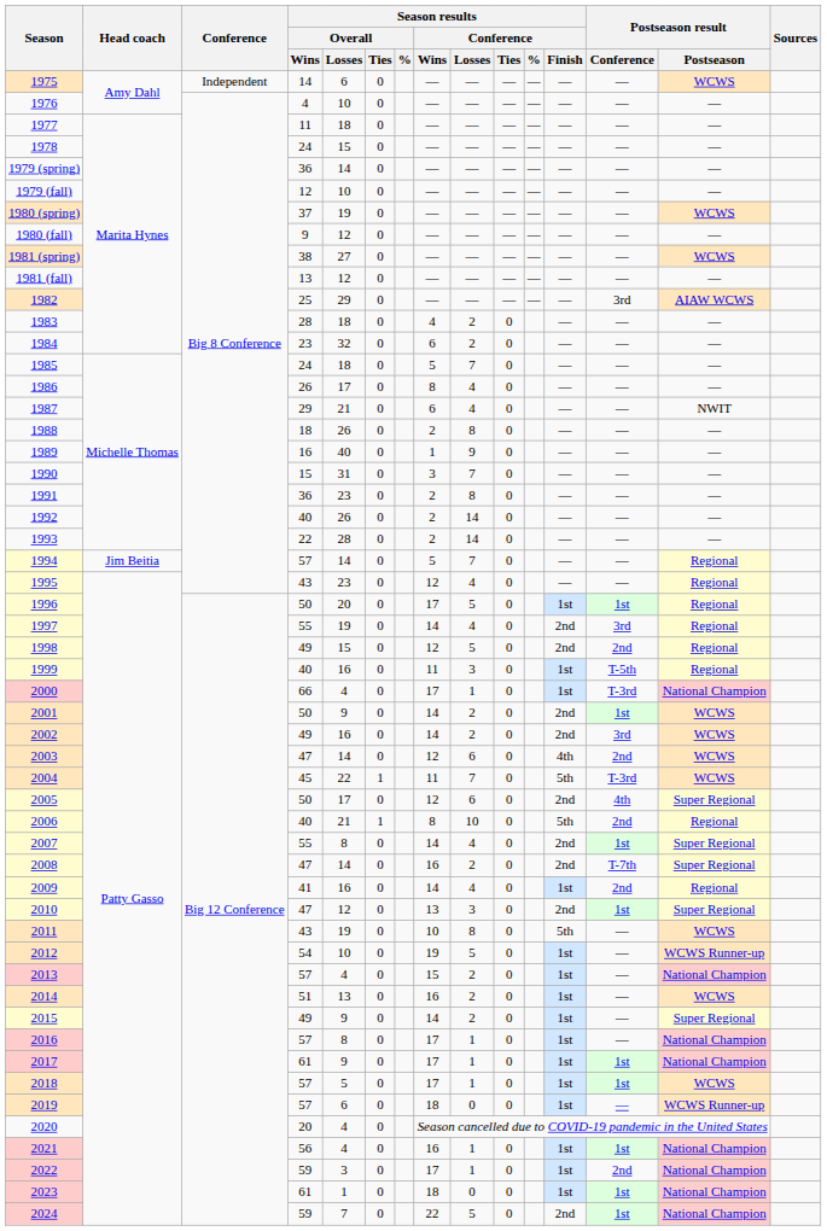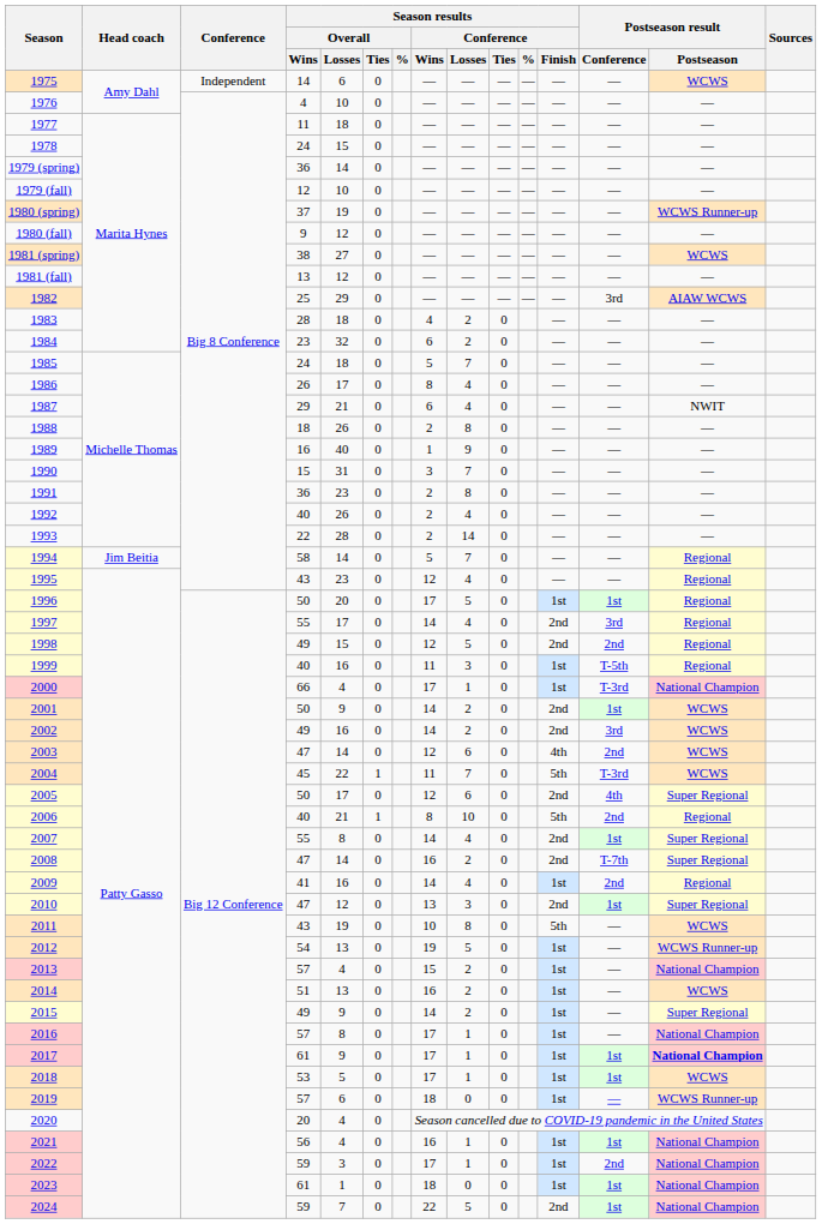 <table class="wikitable" style="font-size: 95%; text-align:center;">
 <tr>
 <th rowspan="3">Season</th>
 <th rowspan="3">Head coach</th>
 <th rowspan="3">Conference</th>
 <th colspan="9">Season results</th>
 <th colspan="2" rowspan="2">Postseason result<br></th>
 <th rowspan="3">Sources</th>
 </tr>
 <tr>
 <th colspan="4">Overall</th>
 <th colspan="5">Conference</th>
 </tr>
 <tr>
 <th>Wins</th>
 <th>Losses</th>
 <th>Ties</th>
 <th>%</th>
 <th>Wins</th>
 <th>Losses</th>
 <th>Ties</th>
 <th>%</th>
 <th>Finish</th>
 <th>Conference</th>
 <th>Postseason</th>
 </tr>
 <tr>
 <td bgcolor=FFE6BD><a href='#'>1975</a></td>
 <td rowspan=2><a href='#'>Amy Dahl</a></td>
 <td>Independent</td>
 <td>14</td>
 <td>6</td>
 <td>0</td>
 <td></td>
 <td>—</td>
 <td>—</td>
 <td>—</td>
 <td>—</td>
 <td>—</td>
 <td>—</td>
 <td bgcolor=FFE6BD><a href='#'>WCWS</a></td>
 <td></td>
 </tr>
 <tr>
 <td><a href='#'>1976</a></td>
 <td rowspan=23><a href='#'>Big 8 Conference</a></td>
 <td>4</td>
 <td>10</td>
 <td>0</td>
 <td></td>
 <td>—</td>
 <td>—</td>
 <td>—</td>
 <td>—</td>
 <td>—</td>
 <td>—</td>
 <td>—</td>
 <td></td>
 </tr>
 <tr>
 <td><a href='#'>1977</a></td>
 <td rowspan=11><a href='#'>Marita Hynes</a></td>
 <td>11</td>
 <td>18</td>
 <td>0</td>
 <td></td>
 <td>—</td>
 <td>—</td>
 <td>—</td>
 <td>—</td>
 <td>—</td>
 <td>—</td>
 <td>—</td>
 <td></td>
 </tr>
 <tr>
 <td><a href='#'>1978</a></td>
 <td>24</td>
 <td>15</td>
 <td>0</td>
 <td></td>
 <td>—</td>
 <td>—</td>
 <td>—</td>
 <td>—</td>
 <td>—</td>
 <td>—</td>
 <td>—</td>
 <td></td>
 </tr>
 <tr>
 <td><a href='#'>1979 (spring)</a></td>
 <td>36</td>
 <td>14</td>
 <td>0</td>
 <td></td>
 <td>—</td>
 <td>—</td>
 <td>—</td>
 <td>—</td>
 <td>—</td>
 <td>—</td>
 <td>—</td>
 <td></td>
 </tr>
 <tr>
 <td><a href='#'>1979 (fall)</a></td>
 <td>12</td>
 <td>10</td>
 <td>0</td>
 <td></td>
 <td>—</td>
 <td>—</td>
 <td>—</td>
 <td>—</td>
 <td>—</td>
 <td>—</td>
 <td>—</td>
 <td></td>
 </tr>
 <tr>
 <td bgcolor=FFE6BD><a href='#'>1980 (spring)</a></td>
 <td>37</td>
 <td>19</td>
 <td>0</td>
 <td></td>
 <td>—</td>
 <td>—</td>
 <td>—</td>
 <td>—</td>
 <td>—</td>
 <td>—</td>
-<td bgcolor=FFE6BD><a href='#'>WCWS</a></td>
+<td bgcolor=FFE6BD><a href='#'>WCWS Runner-up</a></td>
 <td></td>
 </tr>
 <tr>
 <td><a href='#'>1980 (fall)</a></td>
 <td>9</td>
 <td>12</td>
 <td>0</td>
 <td></td>
 <td>—</td>
 <td>—</td>
 <td>—</td>
 <td>—</td>
 <td>—</td>
 <td>—</td>
 <td>—</td>
 <td></td>
 </tr>
 <tr>
 <td bgcolor=FFE6BD><a href='#'>1981 (spring)</a></td>
 <td>38</td>
 <td>27</td>
 <td>0</td>
 <td></td>
 <td>—</td>
 <td>—</td>
 <td>—</td>
 <td>—</td>
 <td>—</td>
 <td>—</td>
 <td bgcolor=FFE6BD><a href='#'>WCWS</a></td>
 <td></td>
 </tr>
 <tr>
 <td><a href='#'>1981 (fall)</a></td>
 <td>13</td>
 <td>12</td>
 <td>0</td>
 <td></td>
 <td>—</td>
 <td>—</td>
 <td>—</td>
 <td>—</td>
 <td>—</td>
 <td>—</td>
 <td>—</td>
 <td></td>
 </tr>
 <tr>
 <td bgcolor=FFE6BD><a href='#'>1982</a></td>
 <td>25</td>
 <td>29</td>
 <td>0</td>
 <td></td>
 <td>—</td>
 <td>—</td>
 <td>—</td>
 <td>—</td>
 <td>—</td>
 <td>3rd</td>
 <td bgcolor=FFE6BD><a href='#'>AIAW WCWS</a></td>
 <td></td>
 </tr>
 <tr>
 <td><a href='#'>1983</a></td>
 <td>28</td>
 <td>18</td>
 <td>0</td>
 <td></td>
 <td>4</td>
 <td>2</td>
 <td>0</td>
 <td></td>
 <td>—</td>
 <td>—</td>
 <td>—</td>
 <td></td>
 </tr>
 <tr>
 <td><a href='#'>1984</a></td>
 <td>23</td>
 <td>32</td>
 <td>0</td>
 <td></td>
 <td>6</td>
 <td>2</td>
 <td>0</td>
 <td></td>
 <td>—</td>
 <td>—</td>
 <td>—</td>
 <td></td>
 </tr>
 <tr>
 <td><a href='#'>1985</a></td>
 <td rowspan=9><a href='#'>Michelle Thomas</a></td>
 <td>24</td>
 <td>18</td>
 <td>0</td>
 <td></td>
 <td>5</td>
 <td>7</td>
 <td>0</td>
 <td></td>
 <td>—</td>
 <td>—</td>
 <td>—</td>
 <td></td>
 </tr>
 <tr>
 <td><a href='#'>1986</a></td>
 <td>26</td>
 <td>17</td>
 <td>0</td>
 <td></td>
 <td>8</td>
 <td>4</td>
 <td>0</td>
 <td></td>
 <td>—</td>
 <td>—</td>
 <td>—</td>
 <td></td>
 </tr>
 <tr>
 <td><a href='#'>1987</a></td>
 <td>29</td>
 <td>21</td>
 <td>0</td>
 <td></td>
 <td>6</td>
 <td>4</td>
 <td>0</td>
 <td></td>
 <td>—</td>
 <td>—</td>
 <td>NWIT</td>
 <td></td>
 </tr>
 <tr>
 <td><a href='#'>1988</a></td>
 <td>18</td>
 <td>26</td>
 <td>0</td>
 <td></td>
 <td>2</td>
 <td>8</td>
 <td>0</td>
 <td></td>
 <td>—</td>
 <td>—</td>
 <td>—</td>
 <td></td>
 </tr>
 <tr>
 <td><a href='#'>1989</a></td>
 <td>16</td>
 <td>40</td>
 <td>0</td>
 <td></td>
 <td>1</td>
 <td>9</td>
 <td>0</td>
 <td></td>
 <td>—</td>
 <td>—</td>
 <td>—</td>
 <td></td>
 </tr>
 <tr>
 <td><a href='#'>1990</a></td>
 <td>15</td>
 <td>31</td>
 <td>0</td>
 <td></td>
 <td>3</td>
 <td>7</td>
 <td>0</td>
 <td></td>
 <td>—</td>
 <td>—</td>
 <td>—</td>
 <td></td>
 </tr>
 <tr>
 <td><a href='#'>1991</a></td>
 <td>36</td>
 <td>23</td>
 <td>0</td>
 <td></td>
 <td>2</td>
 <td>8</td>
 <td>0</td>
 <td></td>
 <td>—</td>
 <td>—</td>
 <td>—</td>
 <td></td>
 </tr>
 <tr>
 <td><a href='#'>1992</a></td>
 <td>40</td>
 <td>26</td>
 <td>0</td>
 <td></td>
 <td>2</td>
-<td>14</td>
+<td>4</td>
 <td>0</td>
 <td></td>
 <td>—</td>
 <td>—</td>
 <td>—</td>
 <td></td>
 </tr>
 <tr>
 <td><a href='#'>1993</a></td>
 <td>22</td>
 <td>28</td>
 <td>0</td>
 <td></td>
 <td>2</td>
 <td>14</td>
 <td>0</td>
 <td></td>
 <td>—</td>
 <td>—</td>
 <td>—</td>
 <td></td>
 </tr>
 <tr>
 <td bgcolor=FFFDD0><a href='#'>1994</a></td>
 <td><a href='#'>Jim Beitia</a></td>
-<td>57</td>
+<td>58</td>
 <td>14</td>
 <td>0</td>
 <td></td>
 <td>5</td>
 <td>7</td>
 <td>0</td>
 <td></td>
 <td>—</td>
 <td>—</td>
 <td bgcolor=FFFDD0><a href='#'>Regional</a></td>
 <td></td>
 </tr>
 <tr>
 <td bgcolor=FFFDD0><a href='#'>1995</a></td>
 <td rowspan=30><a href='#'>Patty Gasso</a></td>
 <td>43</td>
 <td>23</td>
 <td>0</td>
 <td></td>
 <td>12</td>
 <td>4</td>
 <td>0</td>
 <td></td>
 <td>—</td>
 <td>—</td>
 <td bgcolor=FFFDD0><a href='#'>Regional</a></td>
 <td></td>
 </tr>
 <tr>
 <td bgcolor=FFFDD0><a href='#'>1996</a></td>
 <td rowspan=29><a href='#'>Big 12 Conference</a></td>
 <td>50</td>
 <td>20</td>
 <td>0</td>
 <td></td>
 <td>17</td>
 <td>5</td>
 <td>0</td>
 <td></td>
 <td bgcolor=D0E7FF>1st</td>
 <td bgcolor=DDFFDD><a href='#'>1st</a></td>
 <td bgcolor=FFFDD0><a href='#'>Regional</a></td>
 <td></td>
 </tr>
 <tr>
 <td bgcolor=FFFDD0><a href='#'>1997</a></td>
 <td>55</td>
-<td>19</td>
+<td>17</td>
 <td>0</td>
 <td></td>
 <td>14</td>
 <td>4</td>
 <td>0</td>
 <td></td>
 <td>2nd</td>
 <td><a href='#'>3rd</a></td>
 <td bgcolor=FFFDD0><a href='#'>Regional</a></td>
 <td></td>
 </tr>
 <tr>
 <td bgcolor=FFFDD0><a href='#'>1998</a></td>
 <td>49</td>
 <td>15</td>
 <td>0</td>
 <td></td>
 <td>12</td>
 <td>5</td>
 <td>0</td>
 <td></td>
 <td>2nd</td>
 <td><a href='#'>2nd</a></td>
 <td bgcolor=FFFDD0><a href='#'>Regional</a></td>
 <td></td>
 </tr>
 <tr>
 <td bgcolor=FFFDD0><a href='#'>1999</a></td>
 <td>40</td>
 <td>16</td>
 <td>0</td>
 <td></td>
 <td>11</td>
 <td>3</td>
 <td>0</td>
 <td></td>
 <td bgcolor=D0E7FF>1st</td>
 <td><a href='#'>T-5th</a></td>
 <td bgcolor=FFFDD0><a href='#'>Regional</a></td>
 <td></td>
 </tr>
 <tr>
 <td bgcolor=FFCCCC><a href='#'>2000</a></td>
 <td>66</td>
 <td>4</td>
 <td>0</td>
 <td></td>
 <td>17</td>
 <td>1</td>
 <td>0</td>
 <td></td>
 <td bgcolor=D0E7FF>1st</td>
 <td><a href='#'>T-3rd</a></td>
 <td bgcolor=FFCCCC><a href='#'>National Champion</a></td>
 <td></td>
 </tr>
 <tr>
 <td bgcolor=FFE6BD><a href='#'>2001</a></td>
 <td>50</td>
 <td>9</td>
 <td>0</td>
 <td></td>
 <td>14</td>
 <td>2</td>
 <td>0</td>
 <td></td>
 <td>2nd</td>
 <td bgcolor=DDFFDD><a href='#'>1st</a></td>
 <td bgcolor=FFE6BD><a href='#'>WCWS</a></td>
 <td></td>
 </tr>
 <tr>
 <td bgcolor=FFE6BD><a href='#'>2002</a></td>
 <td>49</td>
 <td>16</td>
 <td>0</td>
 <td></td>
 <td>14</td>
 <td>2</td>
 <td>0</td>
 <td></td>
 <td>2nd</td>
 <td><a href='#'>3rd</a></td>
 <td bgcolor=FFE6BD><a href='#'>WCWS</a></td>
 <td></td>
 </tr>
 <tr>
 <td bgcolor=FFE6BD><a href='#'>2003</a></td>
 <td>47</td>
 <td>14</td>
 <td>0</td>
 <td></td>
 <td>12</td>
 <td>6</td>
 <td>0</td>
 <td></td>
 <td>4th</td>
 <td><a href='#'>2nd</a></td>
 <td bgcolor=FFE6BD><a href='#'>WCWS</a></td>
 <td></td>
 </tr>
 <tr>
 <td bgcolor=FFE6BD><a href='#'>2004</a></td>
 <td>45</td>
 <td>22</td>
 <td>1</td>
 <td></td>
 <td>11</td>
 <td>7</td>
 <td>0</td>
 <td></td>
 <td>5th</td>
 <td><a href='#'>T-3rd</a></td>
 <td bgcolor=FFE6BD><a href='#'>WCWS</a></td>
 <td></td>
 </tr>
 <tr>
 <td bgcolor=FFFDD0><a href='#'>2005</a></td>
 <td>50</td>
 <td>17</td>
 <td>0</td>
 <td></td>
 <td>12</td>
 <td>6</td>
 <td>0</td>
 <td></td>
 <td>2nd</td>
 <td><a href='#'>4th</a></td>
 <td bgcolor=FFFDD0><a href='#'>Super Regional</a></td>
 <td></td>
 </tr>
 <tr>
 <td bgcolor=FFFDD0><a href='#'>2006</a></td>
 <td>40</td>
 <td>21</td>
 <td>1</td>
 <td></td>
 <td>8</td>
 <td>10</td>
 <td>0</td>
 <td></td>
 <td>5th</td>
 <td><a href='#'>2nd</a></td>
 <td bgcolor=FFFDD0><a href='#'>Regional</a></td>
 <td></td>
 </tr>
 <tr>
 <td bgcolor=FFFDD0><a href='#'>2007</a></td>
 <td>55</td>
 <td>8</td>
 <td>0</td>
 <td></td>
 <td>14</td>
 <td>4</td>
 <td>0</td>
 <td></td>
 <td>2nd</td>
 <td bgcolor=DDFFDD><a href='#'>1st</a></td>
 <td bgcolor=FFFDD0><a href='#'>Super Regional</a></td>
 <td></td>
 </tr>
 <tr>
 <td bgcolor=FFFDD0><a href='#'>2008</a></td>
 <td>47</td>
 <td>14</td>
 <td>0</td>
 <td></td>
 <td>16</td>
 <td>2</td>
 <td>0</td>
 <td></td>
 <td>2nd</td>
 <td><a href='#'>T-7th</a></td>
 <td bgcolor=FFFDD0><a href='#'>Super Regional</a></td>
 <td></td>
 </tr>
 <tr>
 <td bgcolor=FFFDD0><a href='#'>2009</a></td>
 <td>41</td>
 <td>16</td>
 <td>0</td>
 <td></td>
 <td>14</td>
 <td>4</td>
 <td>0</td>
 <td></td>
 <td bgcolor=D0E7FF>1st</td>
 <td><a href='#'>2nd</a></td>
 <td bgcolor=FFFDD0><a href='#'>Regional</a></td>
 <td></td>
 </tr>
 <tr>
 <td bgcolor=FFFDD0><a href='#'>2010</a></td>
 <td>47</td>
 <td>12</td>
 <td>0</td>
 <td></td>
 <td>13</td>
 <td>3</td>
 <td>0</td>
 <td></td>
 <td>2nd</td>
 <td bgcolor=DDFFDD><a href='#'>1st</a></td>
 <td bgcolor=FFFDD0><a href='#'>Super Regional</a></td>
 <td></td>
 </tr>
 <tr>
 <td bgcolor=FFE6BD><a href='#'>2011</a></td>
 <td>43</td>
 <td>19</td>
 <td>0</td>
 <td></td>
 <td>10</td>
 <td>8</td>
 <td>0</td>
 <td></td>
 <td>5th</td>
 <td>—</td>
 <td bgcolor=FFE6BD><a href='#'>WCWS</a></td>
 <td></td>
 </tr>
 <tr>
 <td bgcolor=FFE6BD><a href='#'>2012</a></td>
 <td>54</td>
-<td>10</td>
+<td>13</td>
 <td>0</td>
 <td></td>
 <td>19</td>
 <td>5</td>
 <td>0</td>
 <td></td>
 <td bgcolor=D0E7FF>1st</td>
 <td>—</td>
 <td bgcolor=FFE6BD><a href='#'>WCWS Runner-up</a></td>
 <td></td>
 </tr>
 <tr>
 <td bgcolor=FFCCCC><a href='#'>2013</a></td>
 <td>57</td>
 <td>4</td>
 <td>0</td>
 <td></td>
 <td>15</td>
 <td>2</td>
 <td>0</td>
 <td></td>
 <td bgcolor=D0E7FF>1st</td>
 <td>—</td>
 <td bgcolor=FFCCCC><a href='#'>National Champion</a></td>
 <td></td>
 </tr>
 <tr>
 <td bgcolor=FFE6BD><a href='#'>2014</a></td>
 <td>51</td>
 <td>13</td>
 <td>0</td>
 <td></td>
 <td>16</td>
 <td>2</td>
 <td>0</td>
 <td></td>
 <td bgcolor=D0E7FF>1st</td>
 <td>—</td>
 <td bgcolor=FFE6BD><a href='#'>WCWS</a></td>
 </tr>
 <tr>
 <td bgcolor=FFFDD0><a href='#'>2015</a></td>
 <td>49</td>
 <td>9</td>
 <td>0</td>
 <td></td>
 <td>14</td>
 <td>2</td>
 <td>0</td>
 <td></td>
 <td bgcolor=D0E7FF>1st</td>
 <td>—</td>
 <td bgcolor=FFFDD0><a href='#'>Super Regional</a></td>
 <td></td>
 </tr>
 <tr>
 <td bgcolor=FFCCCC><a href='#'>2016</a></td>
 <td>57</td>
 <td>8</td>
 <td>0</td>
 <td></td>
 <td>17</td>
 <td>1</td>
 <td>0</td>
 <td></td>
 <td bgcolor=D0E7FF>1st</td>
 <td>—</td>
 <td bgcolor=FFCCCC><a href='#'>National Champion</a></td>
 <td></td>
 </tr>
 <tr>
 <td bgcolor=FFCCCC><a href='#'>2017</a></td>
 <td>61</td>
 <td>9</td>
 <td>0</td>
 <td></td>
 <td>17</td>
 <td>1</td>
 <td>0</td>
 <td></td>
 <td bgcolor=D0E7FF>1st</td>
 <td bgcolor=DDFFDD><a href='#'>1st</a></td>
-<td bgcolor=FFCCCC><a href='#'>National Champion</a></td>
+<td bgcolor=FFCCCC><strong><a href='#'>National Champion</a></strong></td>
 <td></td>
 </tr>
 <tr>
 <td bgcolor=FFE6BD><a href='#'>2018</a></td>
-<td>57</td>
+<td>53</td>
 <td>5</td>
 <td>0</td>
 <td></td>
 <td>17</td>
 <td>1</td>
 <td>0</td>
 <td></td>
 <td bgcolor=D0E7FF>1st</td>
 <td bgcolor=DDFFDD><a href='#'>1st</a></td>
 <td bgcolor=FFE6BD><a href='#'>WCWS</a></td>
 <td></td>
 </tr>
 <tr>
 <td bgcolor=FFE6BD><a href='#'>2019</a></td>
 <td>57</td>
 <td>6</td>
 <td>0</td>
 <td></td>
 <td>18</td>
 <td>0</td>
 <td>0</td>
 <td></td>
 <td bgcolor=D0E7FF>1st</td>
 <td><a href='#'>—</a></td>
 <td bgcolor=FFE6BD><a href='#'>WCWS Runner-up</a></td>
 <td></td>
 </tr>
 <tr>
 <td><a href='#'>2020</a></td>
 <td>20</td>
 <td>4</td>
 <td>0</td>
 <td></td>
 <td colspan=7><em>Season cancelled due to <a href='#'>COVID-19 pandemic in the United States</a></em></td>
 <td></td>
 </tr>
 <tr>
 <td bgcolor=FFCCCC><a href='#'>2021</a></td>
 <td>56</td>
 <td>4</td>
 <td>0</td>
 <td></td>
 <td>16</td>
 <td>1</td>
 <td>0</td>
 <td></td>
 <td bgcolor=D0E7ff>1st</td>
 <td bgcolor=DDFFDD><a href='#'>1st</a></td>
 <td bgcolor=FFCCCC><a href='#'>National Champion</a></td>
 <td></td>
 </tr>
 <tr>
 <td bgcolor=FFCCCC><a href='#'>2022</a></td>
 <td>59</td>
 <td>3</td>
 <td>0</td>
 <td></td>
 <td>17</td>
 <td>1</td>
 <td>0</td>
 <td></td>
 <td bgcolor=D0E7ff>1st</td>
 <td><a href='#'>2nd</a></td>
 <td bgcolor=FFCCCC><a href='#'>National Champion</a></td>
 <td></td>
 </tr>
 <tr>
 <td bgcolor=FFCCCC><a href='#'>2023</a></td>
 <td>61</td>
 <td>1</td>
 <td>0</td>
 <td></td>
 <td>18</td>
 <td>0</td>
 <td>0</td>
 <td></td>
 <td bgcolor=D0E7ff>1st</td>
 <td bgcolor=DDFFDD><a href='#'>1st</a></td>
 <td bgcolor=FFCCCC><a href='#'>National Champion</a></td>
 <td></td>
 </tr>
 <tr>
 <td bgcolor=FFCCCC><a href='#'>2024</a></td>
 <td>59</td>
 <td>7</td>
 <td>0</td>
 <td></td>
 <td>22</td>
 <td>5</td>
 <td>0</td>
 <td></td>
 <td>2nd</td>
 <td bgcolor=DDFFDD><a href='#'>1st</a></td>
 <td bgcolor=FFCCCC><a href='#'>National Champion</a></td>
 <td></td>
 </tr>
 </table>
